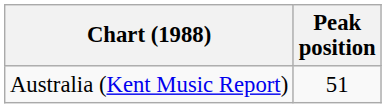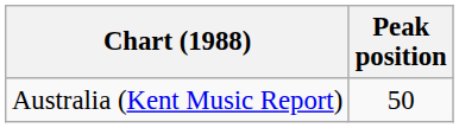 <table class="wikitable">
 <tr>
 <th>Chart (1988)</th>
 <th>Peak<br>position</th>
 </tr>
 <tr>
 <td>Australia (<a href='#'>Kent Music Report</a>)</td>
-<td align="center">51</td>
+<td align="center">50</td>
 </tr>
 </table>
